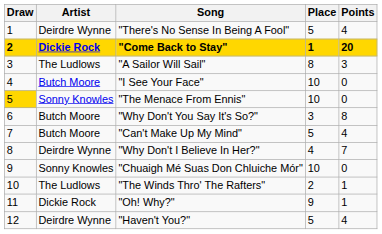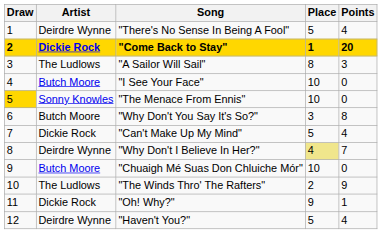 <table class="sortable wikitable">
 <tr>
 <th>Draw</th>
 <th>Artist</th>
 <th>Song</th>
 <th>Place</th>
 <th>Points</th>
 </tr>
 <tr>
 <td>1</td>
 <td>Deirdre Wynne</td>
 <td>"There's No Sense In Being A Fool"</td>
 <td>5</td>
 <td>4</td>
 </tr>
 <tr bgcolor="gold">
 <td><strong>2</strong></td>
 <td><strong><a href='#'>Dickie Rock</a></strong></td>
 <td><strong>"Come Back to Stay"</strong></td>
 <td><strong>1</strong></td>
 <td><strong>20</strong></td>
 </tr>
 <tr>
 <td>3</td>
 <td>The Ludlows</td>
 <td>"A Sailor Will Sail"</td>
 <td>8</td>
 <td>3</td>
 </tr>
 <tr>
 <td>4</td>
 <td><a href='#'>Butch Moore</a></td>
 <td>"I See Your Face"</td>
 <td>10</td>
 <td>0</td>
 </tr>
 <tr>
 <td style="background: gold;">5</td>
 <td><a href='#'>Sonny Knowles</a></td>
 <td>"The Menace From Ennis"</td>
 <td>10</td>
 <td>0</td>
 </tr>
 <tr>
 <td>6</td>
 <td>Butch Moore</td>
 <td>"Why Don't You Say It's So?"</td>
 <td>3</td>
 <td>8</td>
 </tr>
 <tr>
 <td>7</td>
-<td>Butch Moore</td>
+<td>Dickie Rock</td>
 <td>"Can't Make Up My Mind"</td>
 <td>5</td>
 <td>4</td>
 </tr>
 <tr>
 <td>8</td>
 <td>Deirdre Wynne</td>
 <td>"Why Don't I Believe In Her?"</td>
-<td>4</td>
+<td style="background: khaki;">4</td>
 <td>7</td>
 </tr>
 <tr>
 <td>9</td>
-<td>Sonny Knowles</td>
+<td><a href='#'>Butch Moore</a></td>
 <td>"Chuaigh Mé Suas Don Chluiche Mór"</td>
 <td>10</td>
 <td>0</td>
 </tr>
 <tr>
 <td>10</td>
 <td>The Ludlows</td>
 <td>"The Winds Thro' The Rafters"</td>
 <td>2</td>
-<td>1</td>
+<td>9</td>
 </tr>
 <tr>
 <td>11</td>
 <td>Dickie Rock</td>
 <td>"Oh! Why?"</td>
 <td>9</td>
 <td>1</td>
 </tr>
 <tr>
 <td>12</td>
 <td>Deirdre Wynne</td>
 <td>"Haven't You?"</td>
 <td>5</td>
 <td>4</td>
 </tr>
 </table>
